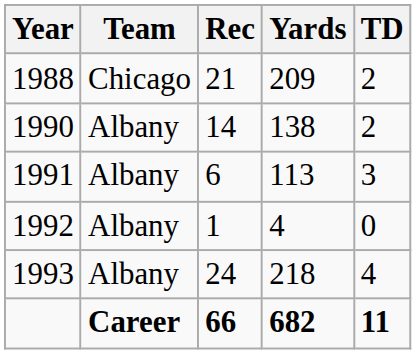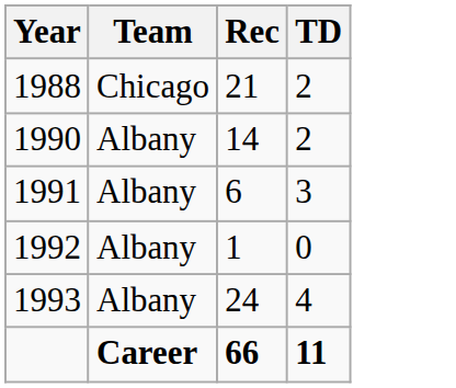 <table class="wikitable">
 <tr>
 <th>Year</th>
 <th>Team</th>
 <th>Rec</th>
-<th>Yards</th>
 <th>TD</th>
 </tr>
 <tr>
 <td>1988</td>
 <td>Chicago</td>
 <td>21</td>
-<td>209</td>
 <td>2</td>
 </tr>
 <tr>
 <td>1990</td>
 <td>Albany</td>
 <td>14</td>
-<td>138</td>
 <td>2</td>
 </tr>
 <tr>
 <td>1991</td>
 <td>Albany</td>
 <td>6</td>
-<td>113</td>
 <td>3</td>
 </tr>
 <tr>
 <td>1992</td>
 <td>Albany</td>
 <td>1</td>
-<td>4</td>
 <td>0</td>
 </tr>
 <tr>
 <td>1993</td>
 <td>Albany</td>
 <td>24</td>
-<td>218</td>
 <td>4</td>
 </tr>
 <tr>
 <td></td>
 <td><strong>Career</strong></td>
 <td><strong>66</strong></td>
-<td><strong>682</strong></td>
 <td><strong>11</strong></td>
 </tr>
 </table>
